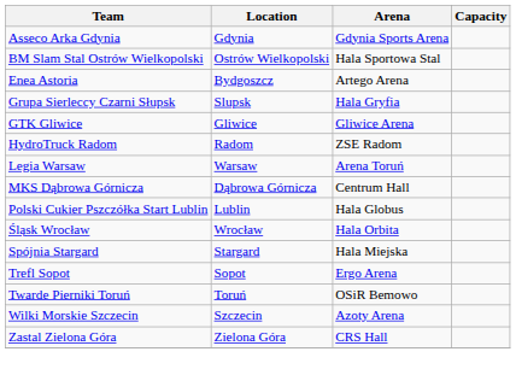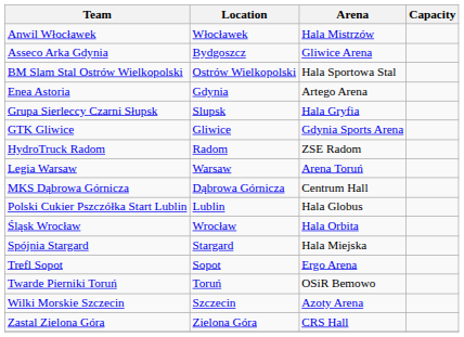 <table class="wikitable sortable">
 <tr>
 <th>Team</th>
 <th>Location</th>
 <th>Arena</th>
 <th>Capacity</th>
 </tr>
 <tr>
+<td><a href='#'>Anwil Włocławek</a></td>
+<td><a href='#'>Włocławek</a></td>
+<td><a href='#'>Hala Mistrzów</a></td>
+<td align="center"></td>
+</tr>
+<tr>
 <td><a href='#'>Asseco Arka Gdynia</a></td>
-<td><a href='#'>Gdynia</a></td>
-<td><a href='#'>Gdynia Sports Arena</a></td>
+<td><a href='#'>Bydgoszcz</a></td>
+<td><a href='#'>Gliwice Arena</a></td>
 <td align="center"></td>
 </tr>
 <tr>
 <td><a href='#'>BM Slam Stal Ostrów Wielkopolski</a></td>
 <td><a href='#'>Ostrów Wielkopolski</a></td>
 <td>Hala Sportowa Stal</td>
 <td align="center"></td>
 </tr>
 <tr>
 <td><a href='#'>Enea Astoria</a></td>
-<td><a href='#'>Bydgoszcz</a></td>
+<td><a href='#'>Gdynia</a></td>
 <td>Artego Arena</td>
 <td align="center"></td>
 </tr>
 <tr>
 <td><a href='#'>Grupa Sierleccy Czarni Słupsk</a></td>
 <td><a href='#'>Slupsk</a></td>
 <td><a href='#'>Hala Gryfia</a></td>
 <td style="text-align:center;"></td>
 </tr>
 <tr>
 <td><a href='#'>GTK Gliwice</a></td>
 <td><a href='#'>Gliwice</a></td>
-<td><a href='#'>Gliwice Arena</a></td>
+<td><a href='#'>Gdynia Sports Arena</a></td>
 <td align="center"></td>
 </tr>
 <tr>
 <td><a href='#'>HydroTruck Radom</a></td>
 <td><a href='#'>Radom</a></td>
 <td>ZSE Radom</td>
 <td align="center"></td>
 </tr>
 <tr>
 <td><a href='#'>Legia Warsaw</a></td>
 <td><a href='#'>Warsaw</a></td>
 <td><a href='#'>Arena Toruń</a></td>
 <td align="center"></td>
 </tr>
 <tr>
 <td><a href='#'>MKS Dąbrowa Górnicza</a></td>
 <td><a href='#'>Dąbrowa Górnicza</a></td>
 <td>Centrum Hall</td>
 <td align="center"></td>
 </tr>
 <tr>
 <td><a href='#'>Polski Cukier Pszczółka Start Lublin</a></td>
 <td><a href='#'>Lublin</a></td>
 <td>Hala Globus</td>
 <td style="text-align:center;"></td>
 </tr>
 <tr>
 <td><a href='#'>Śląsk Wrocław</a></td>
 <td><a href='#'>Wrocław</a></td>
 <td><a href='#'>Hala Orbita</a></td>
 <td align="center"></td>
 </tr>
 <tr>
 <td><a href='#'>Spójnia Stargard</a></td>
 <td><a href='#'>Stargard</a></td>
 <td>Hala Miejska</td>
 <td align="center"></td>
 </tr>
 <tr>
 <td><a href='#'>Trefl Sopot</a></td>
 <td><a href='#'>Sopot</a></td>
 <td><a href='#'>Ergo Arena</a></td>
 <td align="center"></td>
 </tr>
 <tr>
 <td><a href='#'>Twarde Pierniki Toruń</a></td>
 <td><a href='#'>Toruń</a></td>
 <td>OSiR Bemowo</td>
 <td align="center"></td>
 </tr>
 <tr>
 <td><a href='#'>Wilki Morskie Szczecin</a></td>
 <td><a href='#'>Szczecin</a></td>
 <td><a href='#'>Azoty Arena</a></td>
 <td align="center"></td>
 </tr>
 <tr>
 <td><a href='#'>Zastal Zielona Góra</a></td>
 <td><a href='#'>Zielona Góra</a></td>
 <td><a href='#'>CRS Hall</a></td>
 <td align="center"></td>
 </tr>
 <tr>
 </tr>
 </table>
